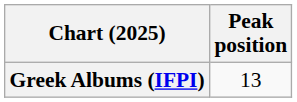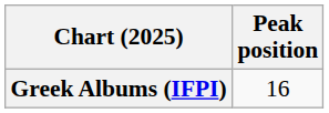 <table class="wikitable sortable plainrowheaders" style="text-align:center">
 <tr>
 <th scope="col">Chart (2025)</th>
 <th scope="col">Peak<br> position</th>
 </tr>
 <tr>
 <th scope="row">Greek Albums (<a href='#'>IFPI</a>)</th>
-<td>13</td>
+<td>16</td>
 </tr>
 </table>
